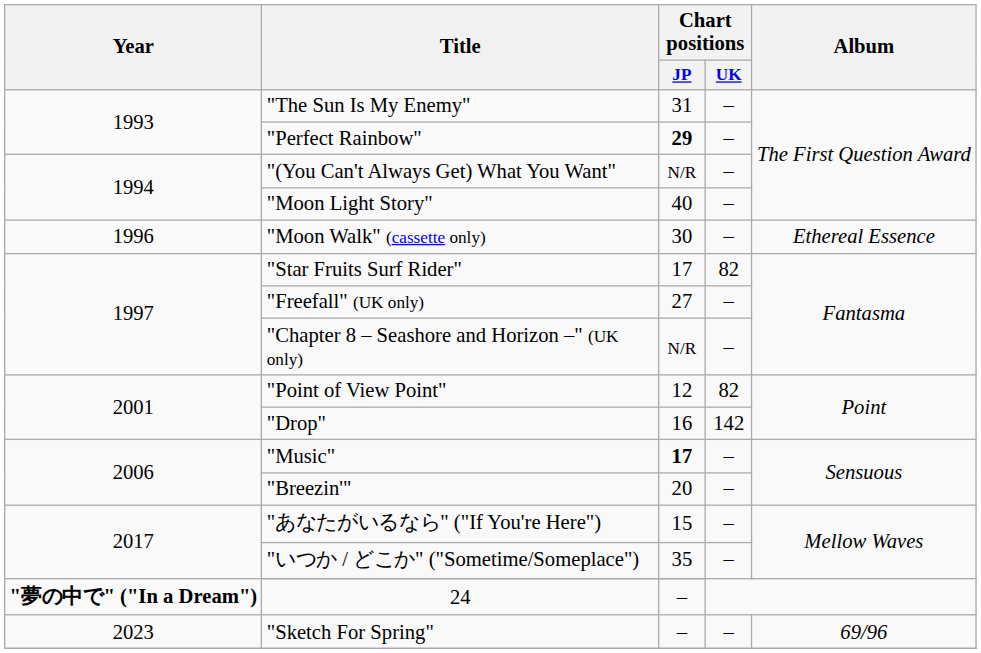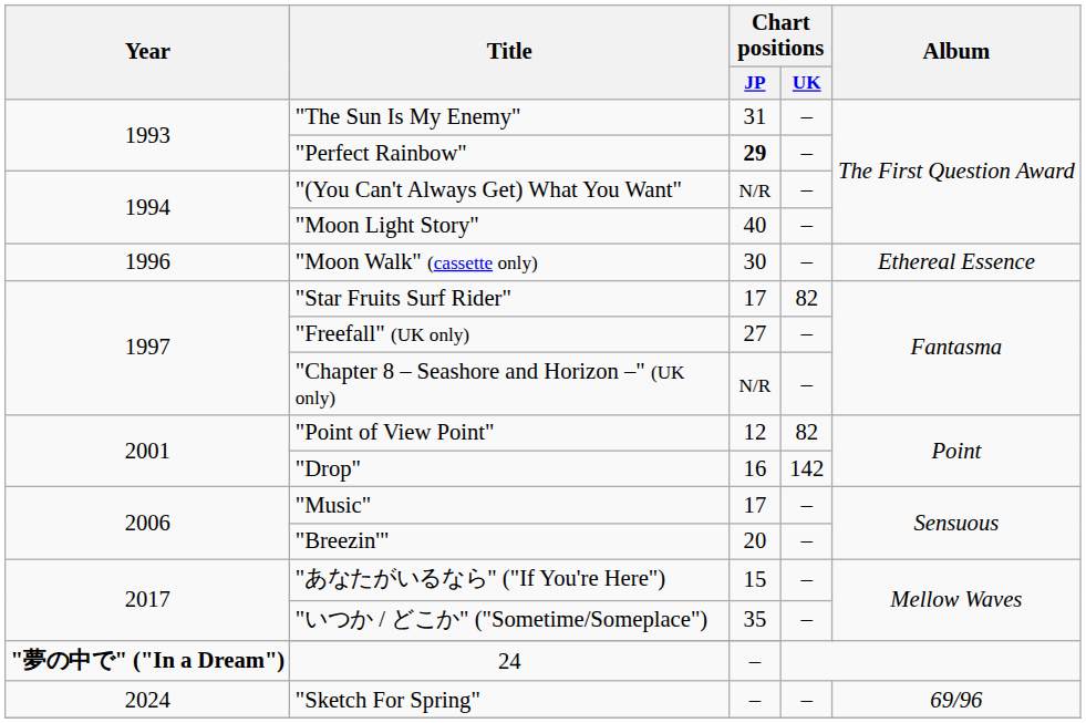 <table class="wikitable" style=text-align:center;>
 <tr>
 <th rowspan="2">Year</th>
 <th rowspan="2" width="300">Title</th>
 <th colspan="2">Chart positions</th>
 <th rowspan="2">Album</th>
 </tr>
 <tr style="font-size:smaller;">
 <th width="30"><a href='#'>JP</a><br></th>
 <th width="30"><a href='#'>UK</a><br></th>
 </tr>
 <tr>
 <td rowspan="2">1993</td>
 <td align=left>"The Sun Is My Enemy"</td>
 <td>31</td>
 <td>–</td>
 <td rowspan="4"><em>The First Question Award</em></td>
 </tr>
 <tr>
 <td align=left>"Perfect Rainbow"</td>
 <td><strong>29</strong></td>
 <td>–</td>
 </tr>
 <tr>
 <td rowspan="2">1994</td>
 <td align=left>"(You Can't Always Get) What You Want"</td>
 <td><small>N/R</small></td>
 <td>–</td>
 </tr>
 <tr>
 <td align=left>"Moon Light Story"</td>
 <td>40</td>
 <td>–</td>
 </tr>
 <tr>
 <td>1996</td>
 <td align=left>"Moon Walk" <small>(<a href='#'>cassette</a> only)</small></td>
 <td>30</td>
 <td>–</td>
 <td rowspan="1"><em>Ethereal Essence</em></td>
 </tr>
 <tr>
 <td rowspan="3">1997</td>
 <td align=left>"Star Fruits Surf Rider"</td>
 <td>17</td>
 <td>82</td>
 <td rowspan="3"><em>Fantasma</em></td>
 </tr>
 <tr>
 <td align=left>"Freefall" <small>(UK only)</small></td>
 <td>27</td>
 <td>–</td>
 </tr>
 <tr>
 <td align=left>"Chapter 8 – Seashore and Horizon –" <small>(UK only)</small></td>
 <td><small>N/R</small></td>
 <td>–</td>
 </tr>
 <tr>
 <td rowspan="2">2001</td>
 <td align=left>"Point of View Point"</td>
 <td>12</td>
 <td>82</td>
 <td rowspan="2"><em>Point</em></td>
 </tr>
 <tr>
 <td align=left>"Drop"</td>
 <td>16</td>
 <td>142</td>
 </tr>
 <tr>
 <td rowspan="2">2006</td>
 <td align=left>"Music"</td>
-<td><strong>17</strong></td>
+<td>17</td>
 <td>–</td>
 <td rowspan="2"><em>Sensuous</em></td>
 </tr>
 <tr>
 <td align=left>"Breezin'"</td>
 <td>20</td>
 <td>–</td>
 </tr>
 <tr>
 <td rowspan="3">2017</td>
 <td align=left>"あなたがいるなら" ("If You're Here")</td>
 <td>15</td>
 <td>–</td>
 <td rowspan="3"><em>Mellow Waves</em></td>
 </tr>
 <tr>
 <td align=left>"いつか / どこか" ("Sometime/Someplace")</td>
 <td>35</td>
 <td>–</td>
 </tr>
 <tr>
 </tr>
 <tr>
 <td align=left><strong>"夢の中で" ("In a Dream")</strong></td>
 <td>24</td>
 <td>–</td>
 </tr>
 <tr>
-<td rowspan="1">2023</td>
+<td rowspan="1">2024</td>
 <td align=left>"Sketch For Spring"</td>
 <td>–</td>
 <td>–</td>
 <td><em>69/96</em></td>
 </tr>
 <tr>
 </tr>
 </table>
